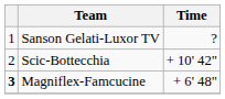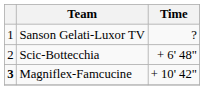 <table class="wikitable">
 <tr>
 <th></th>
 <th>Team</th>
 <th>Time</th>
 </tr>
 <tr>
 <td>1</td>
 <td>Sanson Gelati-Luxor TV</td>
 <td align=right>?</td>
 </tr>
 <tr>
 <td>2</td>
 <td>Scic-Bottecchia</td>
-<td align=right>+ 10' 42"</td>
+<td align=right>+ 6' 48"</td>
 </tr>
 <tr>
 <td><strong>3</strong></td>
 <td>Magniflex-Famcucine</td>
-<td align=right>+ 6' 48"</td>
+<td align=right>+ 10' 42"</td>
 </tr>
 <tr>
 </tr>
 </table>
